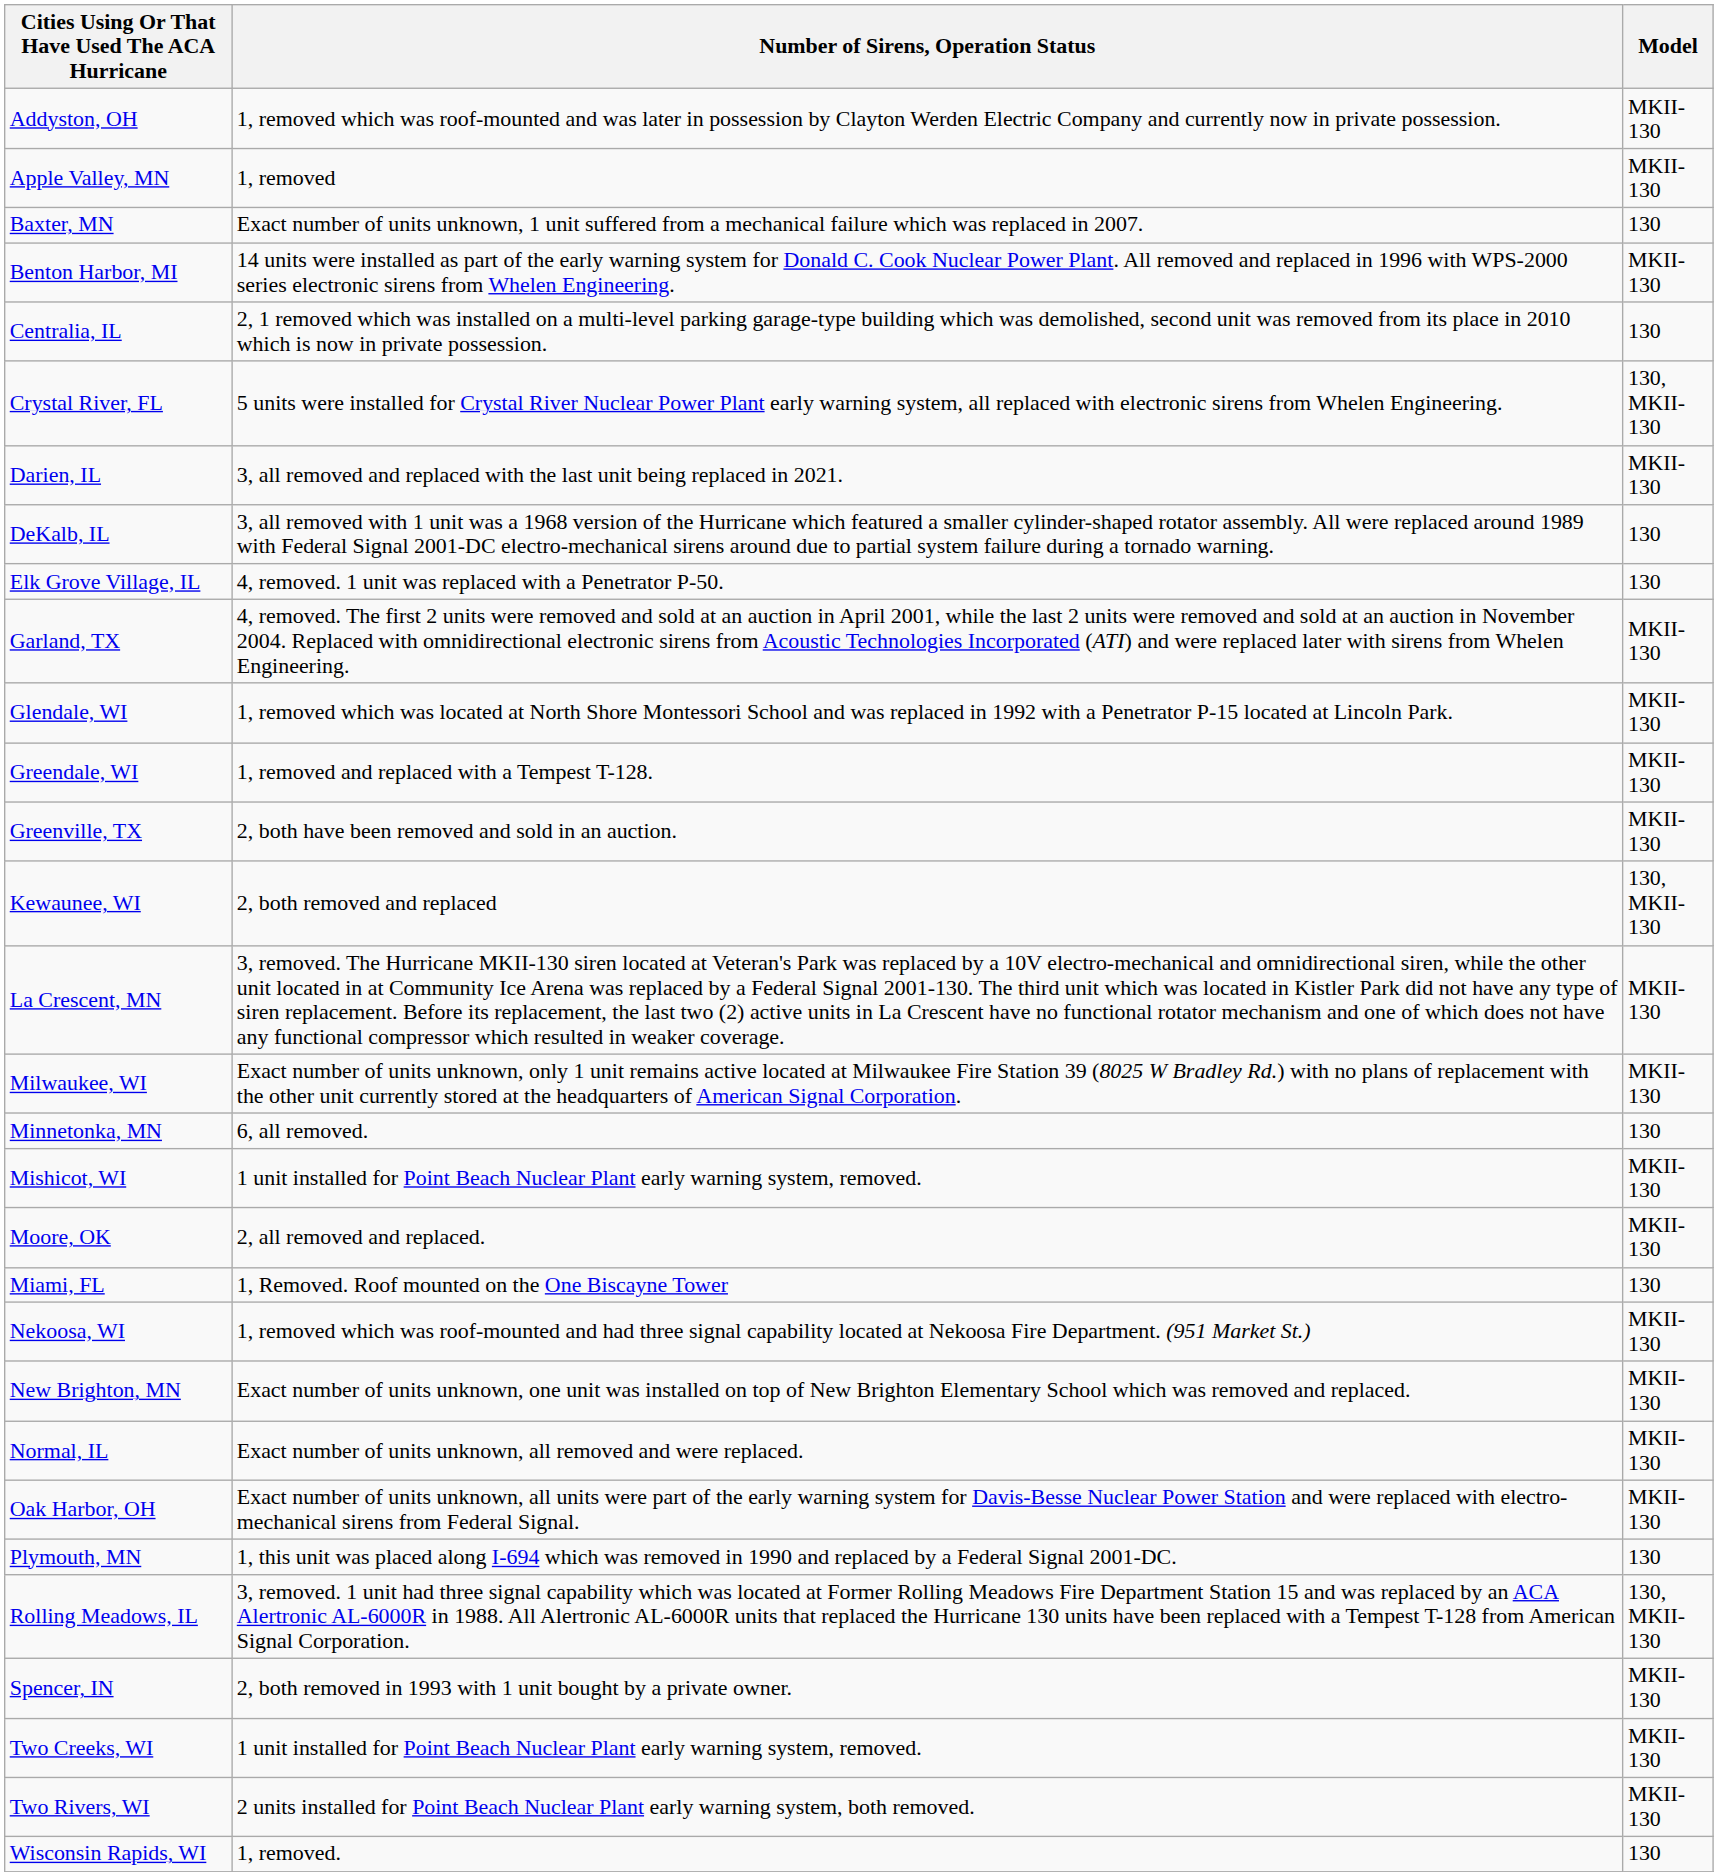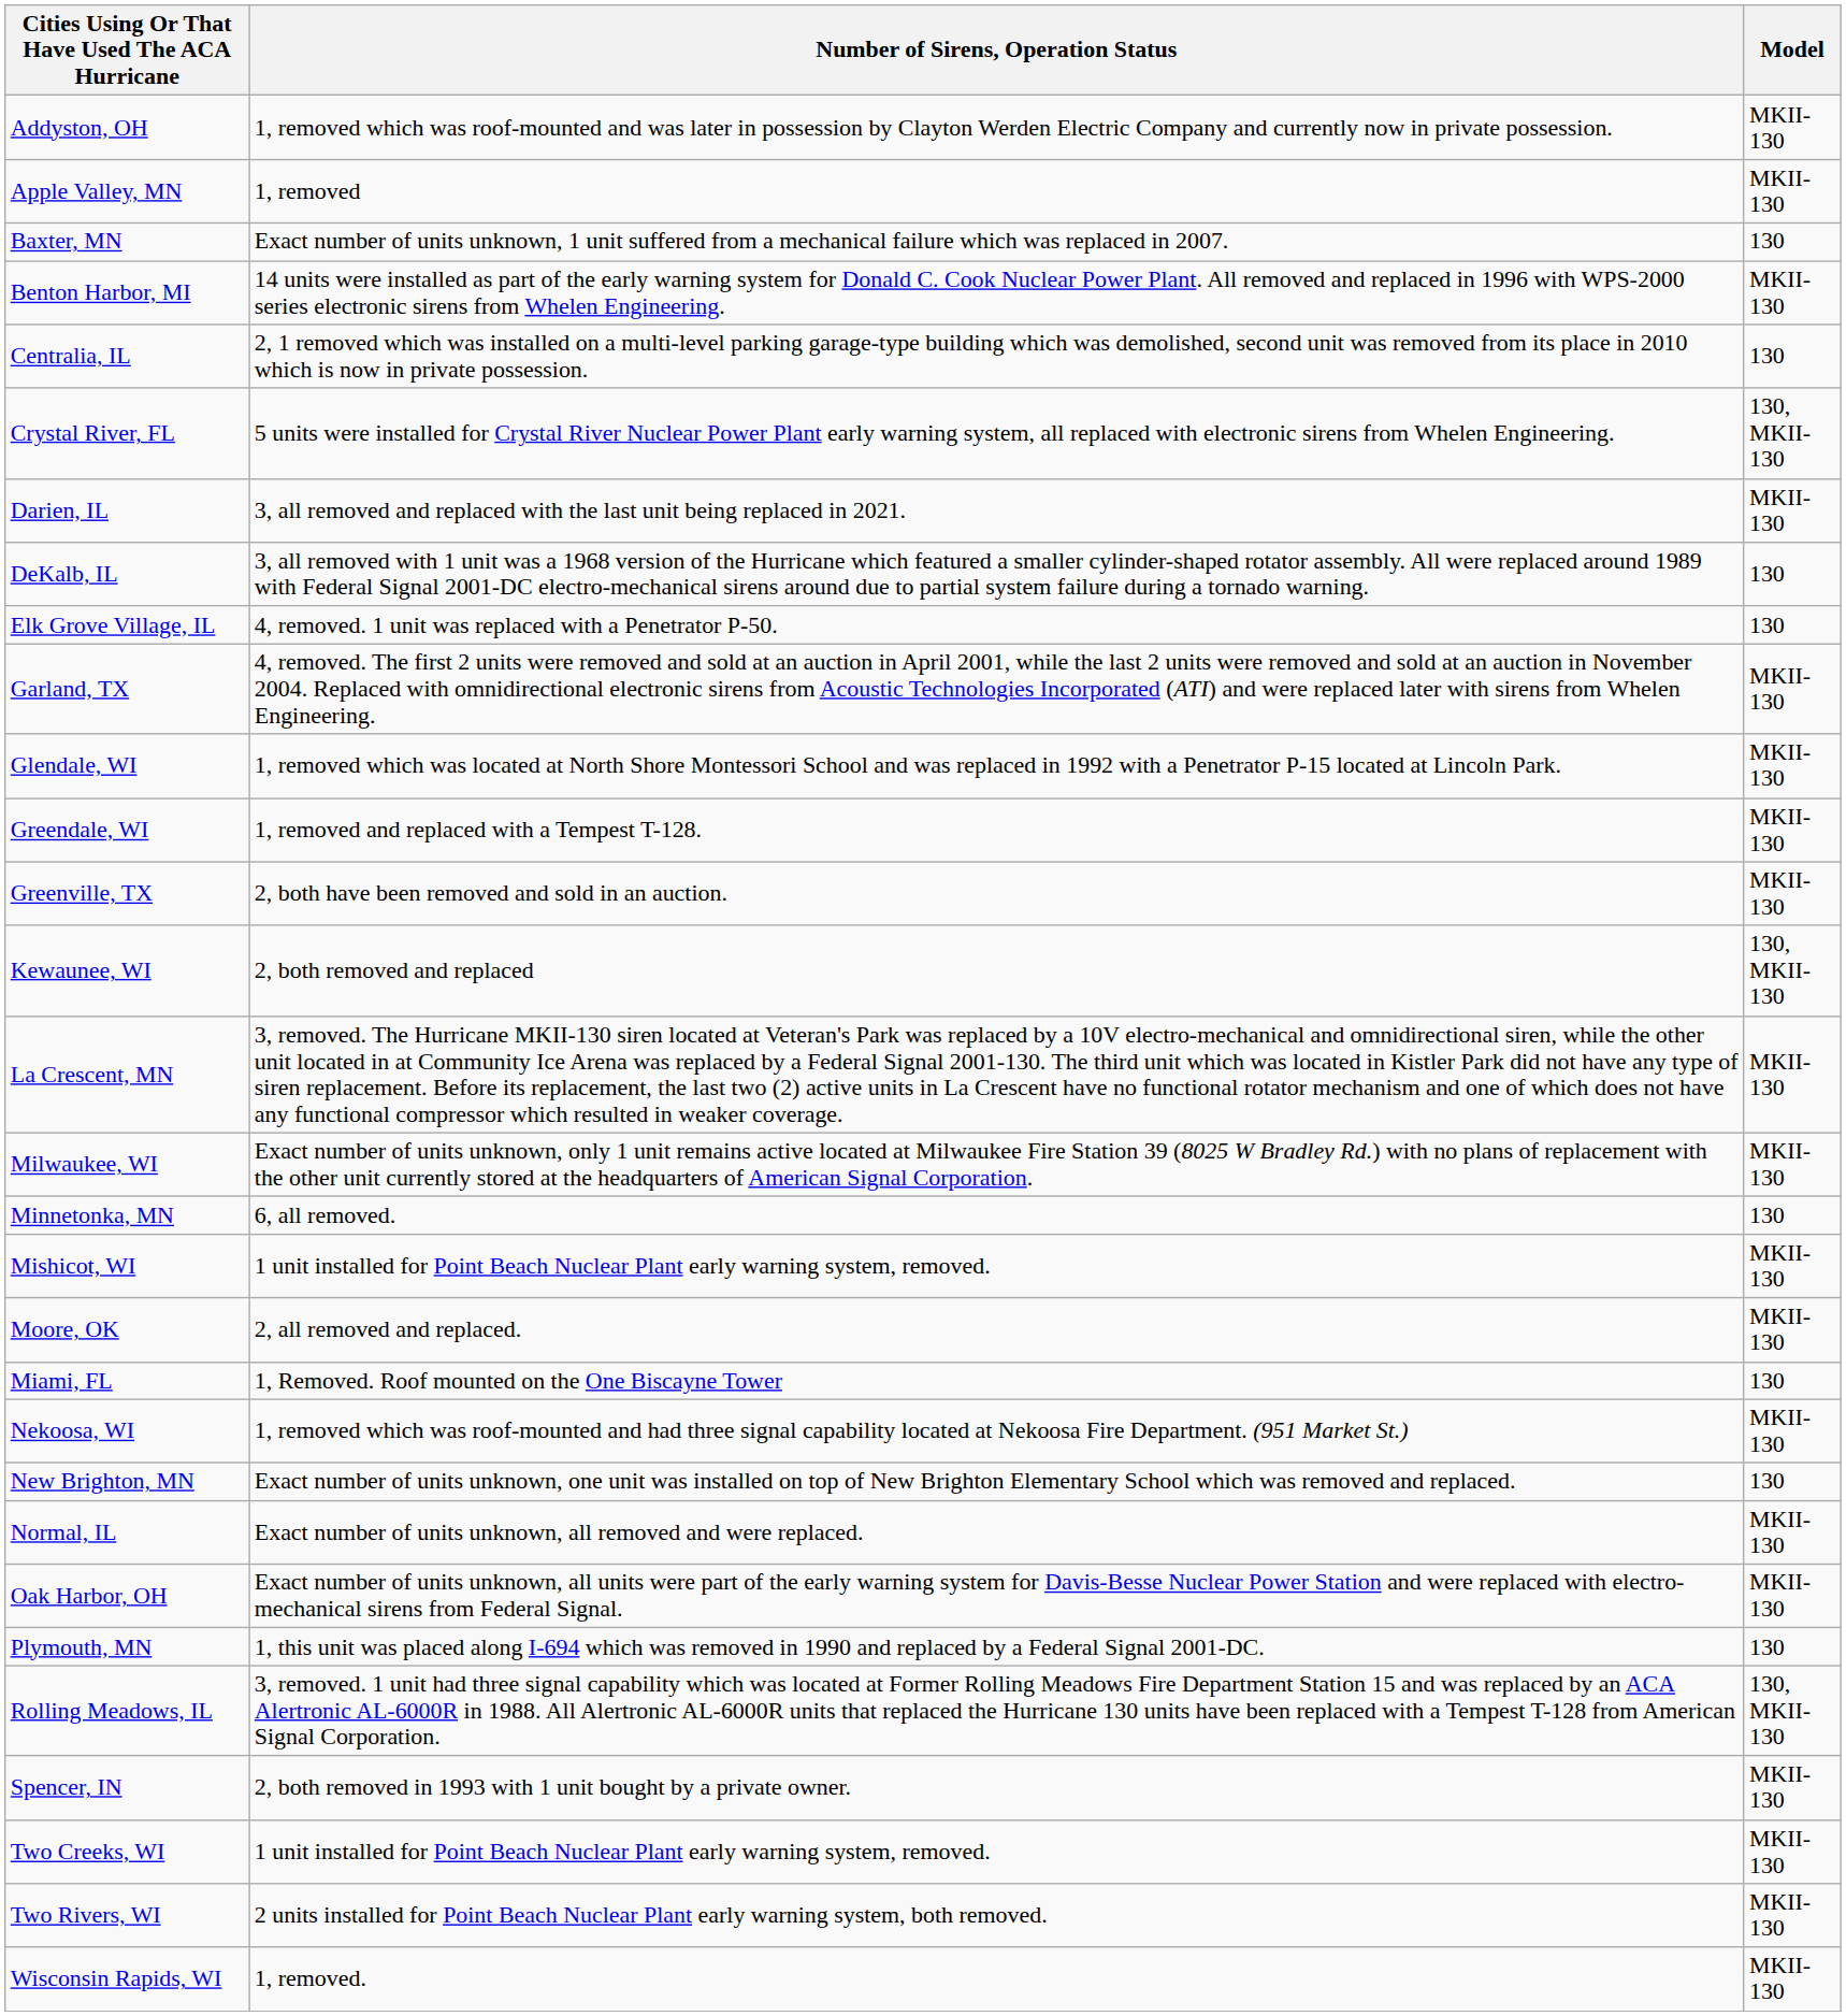 <table class="wikitable">
 <tr>
 <th>Cities Using Or That Have Used The ACA Hurricane</th>
 <th>Number of Sirens, Operation Status</th>
 <th>Model</th>
 </tr>
 <tr>
 <td><a href='#'>Addyston, OH</a></td>
 <td>1, removed which was roof-mounted and was later in possession by Clayton Werden Electric Company and currently now in private possession.</td>
 <td>MKII-130</td>
 </tr>
 <tr>
 <td><a href='#'>Apple Valley, MN</a></td>
 <td>1, removed</td>
 <td>MKII-130</td>
 </tr>
 <tr>
 <td><a href='#'>Baxter, MN</a></td>
 <td>Exact number of units unknown, 1 unit suffered from a mechanical failure which was replaced in 2007.</td>
 <td>130</td>
 </tr>
 <tr>
 <td><a href='#'>Benton Harbor, MI</a></td>
 <td>14 units were installed as part of the early warning system for <a href='#'>Donald C. Cook Nuclear Power Plant</a>. All removed and replaced in 1996 with WPS-2000 series electronic sirens from <a href='#'>Whelen Engineering</a>.</td>
 <td>MKII-130</td>
 </tr>
 <tr>
 <td><a href='#'>Centralia, IL</a></td>
 <td>2, 1 removed which was installed on a multi-level parking garage-type building which was demolished, second unit was removed from its place in 2010 which is now in private possession.</td>
 <td>130</td>
 </tr>
 <tr>
 <td><a href='#'>Crystal River, FL</a></td>
 <td>5 units were installed for <a href='#'>Crystal River Nuclear Power Plant</a> early warning system, all replaced with electronic sirens from Whelen Engineering.</td>
 <td>130, MKII-130</td>
 </tr>
 <tr>
 <td><a href='#'>Darien, IL</a></td>
 <td>3, all removed and replaced with the last unit being replaced in 2021.</td>
 <td>MKII-130</td>
 </tr>
 <tr>
 <td><a href='#'>DeKalb, IL</a></td>
 <td>3, all removed with 1 unit was a 1968 version of the Hurricane which featured a smaller cylinder-shaped rotator assembly. All were replaced around 1989 with Federal Signal 2001-DC electro-mechanical sirens around due to partial system failure during a tornado warning.</td>
 <td>130</td>
 </tr>
 <tr>
 <td><a href='#'>Elk Grove Village, IL</a></td>
 <td>4, removed. 1 unit was replaced with a Penetrator P-50.</td>
 <td>130</td>
 </tr>
 <tr>
 <td><a href='#'>Garland, TX</a></td>
 <td>4, removed. The first 2 units were removed and sold at an auction in April 2001, while the last 2 units were removed and sold at an auction in November 2004. Replaced with omnidirectional electronic sirens from <a href='#'>Acoustic Technologies Incorporated</a> (<em>ATI</em>) and were replaced later with sirens from Whelen Engineering.</td>
 <td>MKII-130</td>
 </tr>
 <tr>
 <td><a href='#'>Glendale, WI</a></td>
 <td>1, removed which was located at North Shore Montessori School and was replaced in 1992 with a Penetrator P-15 located at Lincoln Park.</td>
 <td>MKII-130</td>
 </tr>
 <tr>
 <td><a href='#'>Greendale, WI</a></td>
 <td>1, removed and replaced with a Tempest T-128.</td>
 <td>MKII-130</td>
 </tr>
 <tr>
 <td><a href='#'>Greenville, TX</a></td>
 <td>2, both have been removed and sold in an auction.</td>
 <td>MKII-130</td>
 </tr>
 <tr>
 <td><a href='#'>Kewaunee, WI</a></td>
 <td>2, both removed and replaced</td>
 <td>130, MKII-130</td>
 </tr>
 <tr>
 <td><a href='#'>La Crescent, MN</a></td>
 <td>3, removed. The Hurricane MKII-130 siren located at Veteran's Park was replaced by a  10V electro-mechanical and omnidirectional siren, while the other unit located in at Community Ice Arena was replaced by a Federal Signal 2001-130. The third unit which was located in Kistler Park did not have any type of siren replacement. Before its replacement, the last two (2) active units in La Crescent have no functional rotator mechanism and one of which does not have any functional compressor which resulted in weaker coverage.</td>
 <td>MKII-130</td>
 </tr>
 <tr>
 <td><a href='#'>Milwaukee, WI</a></td>
 <td>Exact number of units unknown, only 1 unit remains active located at Milwaukee Fire Station 39 (<em>8025 W Bradley Rd.</em>) with no plans of replacement with the other unit currently stored at the headquarters of <a href='#'>American Signal Corporation</a>.</td>
 <td>MKII-130</td>
 </tr>
 <tr>
 <td><a href='#'>Minnetonka, MN</a></td>
 <td>6, all removed.</td>
 <td>130</td>
 </tr>
 <tr>
 <td><a href='#'>Mishicot, WI</a></td>
 <td>1 unit installed for <a href='#'>Point Beach Nuclear Plant</a> early warning system, removed.</td>
 <td>MKII-130</td>
 </tr>
 <tr>
 <td><a href='#'>Moore, OK</a></td>
 <td>2, all removed and replaced.</td>
 <td>MKII-130</td>
 </tr>
 <tr>
 <td><a href='#'>Miami, FL</a></td>
 <td>1, Removed. Roof mounted on the <a href='#'>One Biscayne Tower</a></td>
 <td>130</td>
 </tr>
 <tr>
 <td><a href='#'>Nekoosa, WI</a></td>
 <td>1, removed which was roof-mounted and had three signal capability located at Nekoosa Fire Department. <em>(951 Market St.)</em></td>
 <td>MKII-130</td>
 </tr>
 <tr>
 <td><a href='#'>New Brighton, MN</a></td>
 <td>Exact number of units unknown, one unit was installed on top of New Brighton Elementary School which was removed and replaced. </td>
-<td>MKII-130</td>
+<td>130</td>
 </tr>
 <tr>
 <td><a href='#'>Normal, IL</a></td>
 <td>Exact number of units unknown, all removed and were replaced.</td>
 <td>MKII-130</td>
 </tr>
 <tr>
 <td><a href='#'>Oak Harbor, OH</a></td>
 <td>Exact number of units unknown, all units were part of the early warning system for <a href='#'>Davis-Besse Nuclear Power Station</a> and were replaced with electro-mechanical sirens from Federal Signal.</td>
 <td>MKII-130</td>
 </tr>
 <tr>
 <td><a href='#'>Plymouth, MN</a></td>
 <td>1, this unit was placed along <a href='#'>I-694</a> which was removed in 1990 and replaced by a Federal Signal 2001-DC.</td>
 <td>130</td>
 </tr>
 <tr>
 <td><a href='#'>Rolling Meadows, IL</a></td>
 <td>3, removed. 1 unit had three signal capability which was located at Former Rolling Meadows Fire Department Station 15 and was replaced by an <a href='#'>ACA Alertronic AL-6000R</a> in 1988.  All Alertronic AL-6000R units that replaced the Hurricane 130 units have been replaced with a Tempest T-128 from American Signal Corporation.</td>
 <td>130, MKII-130</td>
 </tr>
 <tr>
 <td><a href='#'>Spencer, IN</a></td>
 <td>2, both removed in 1993 with 1 unit bought by a private owner.</td>
 <td>MKII-130</td>
 </tr>
 <tr>
 <td><a href='#'>Two Creeks, WI</a></td>
 <td>1 unit installed for <a href='#'>Point Beach Nuclear Plant</a> early warning system, removed.</td>
 <td>MKII-130</td>
 </tr>
 <tr>
 <td><a href='#'>Two Rivers, WI</a></td>
 <td>2 units installed for <a href='#'>Point Beach Nuclear Plant</a> early warning system, both removed.</td>
 <td>MKII-130</td>
 </tr>
 <tr>
 <td><a href='#'>Wisconsin Rapids, WI</a></td>
 <td>1, removed.</td>
-<td>130</td>
+<td>MKII-130</td>
 </tr>
 <tr>
 </tr>
 </table>
